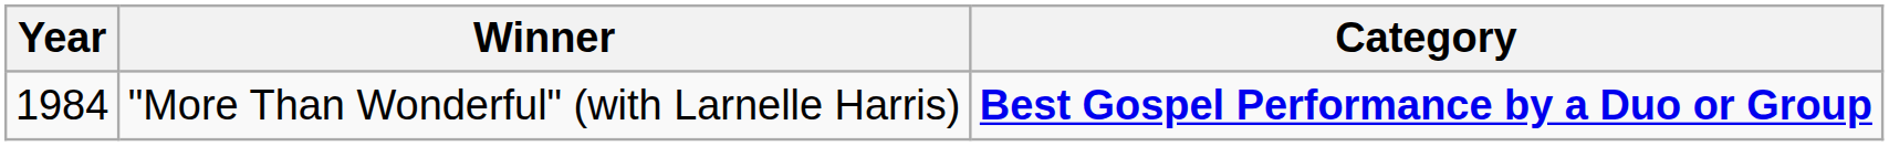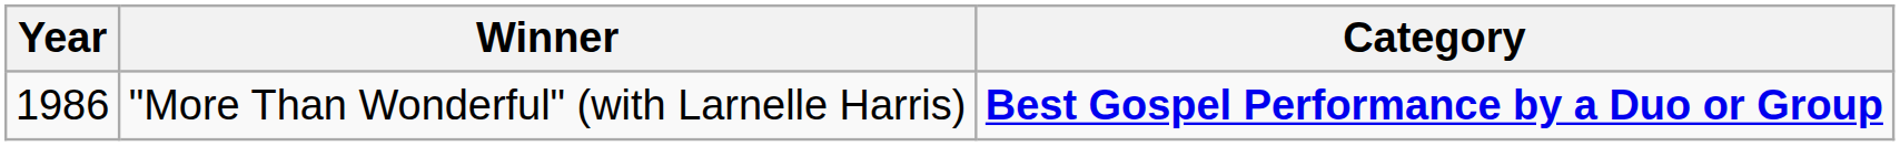 <table class="wikitable">
 <tr>
 <th>Year</th>
 <th>Winner</th>
 <th>Category</th>
 </tr>
 <tr>
-<td>1984</td>
+<td>1986</td>
 <td>"More Than Wonderful" (with Larnelle Harris)</td>
 <td><strong><a href='#'>Best Gospel Performance by a Duo or Group</a></strong></td>
 </tr>
 </table>
